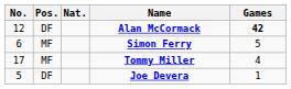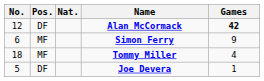 <table class="wikitable" style="text-align:center">
 <tr>
 <th width=10%>No.</th>
 <th width=10%>Pos.</th>
 <th width=10%>Nat.</th>
 <th width=50%>Name</th>
 <th width=20%>Games</th>
 </tr>
 <tr>
 <td>12</td>
 <td>DF</td>
 <td></td>
 <td><strong><a href='#'>Alan McCormack</a></strong></td>
 <td style="text-align:center;"><strong>42</strong></td>
 </tr>
 <tr>
 <td>6</td>
 <td>MF</td>
 <td></td>
 <td><strong><a href='#'>Simon Ferry</a></strong></td>
-<td style="text-align:center;">5</td>
+<td style="text-align:center;">9</td>
 </tr>
 <tr>
-<td>17</td>
+<td>18</td>
 <td>MF</td>
 <td></td>
 <td><strong><a href='#'>Tommy Miller</a></strong></td>
 <td style="text-align:center;">4</td>
 </tr>
 <tr>
 <td>5</td>
 <td>DF</td>
 <td></td>
 <td><strong><a href='#'>Joe Devera</a></strong></td>
 <td style="text-align:center;">1</td>
 </tr>
 </table>
